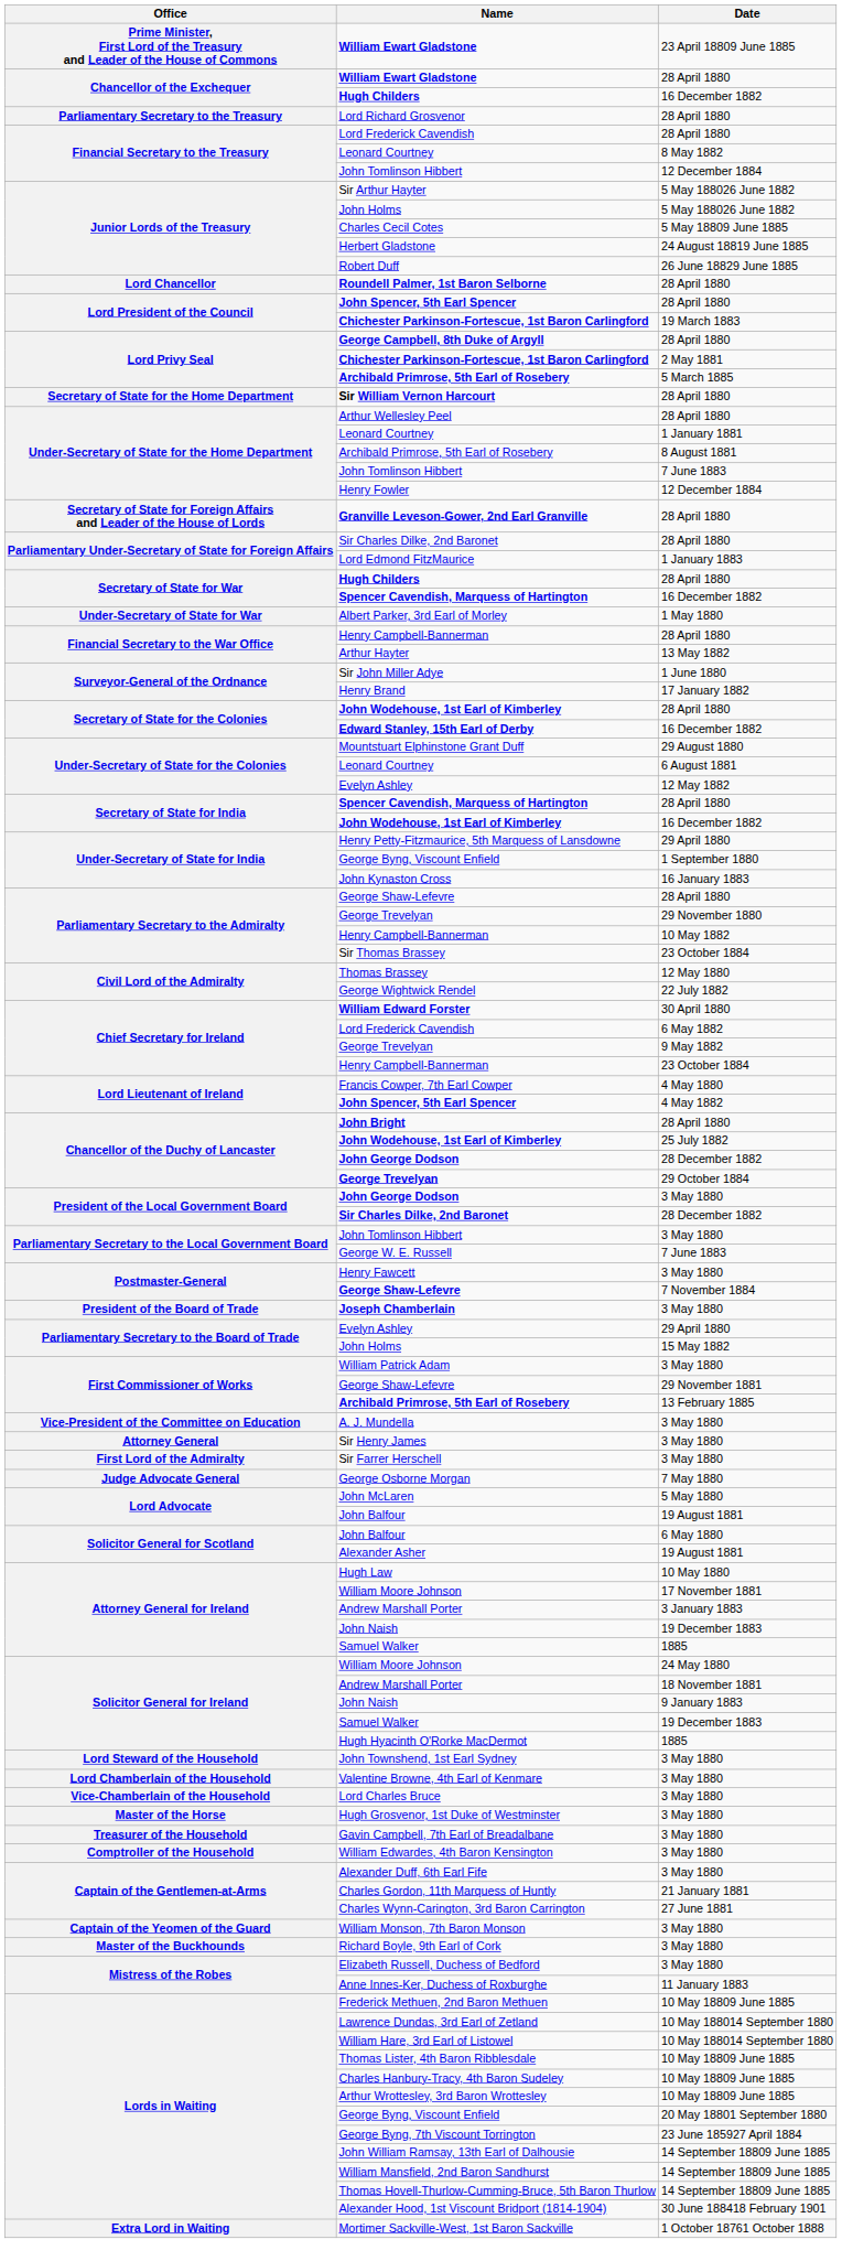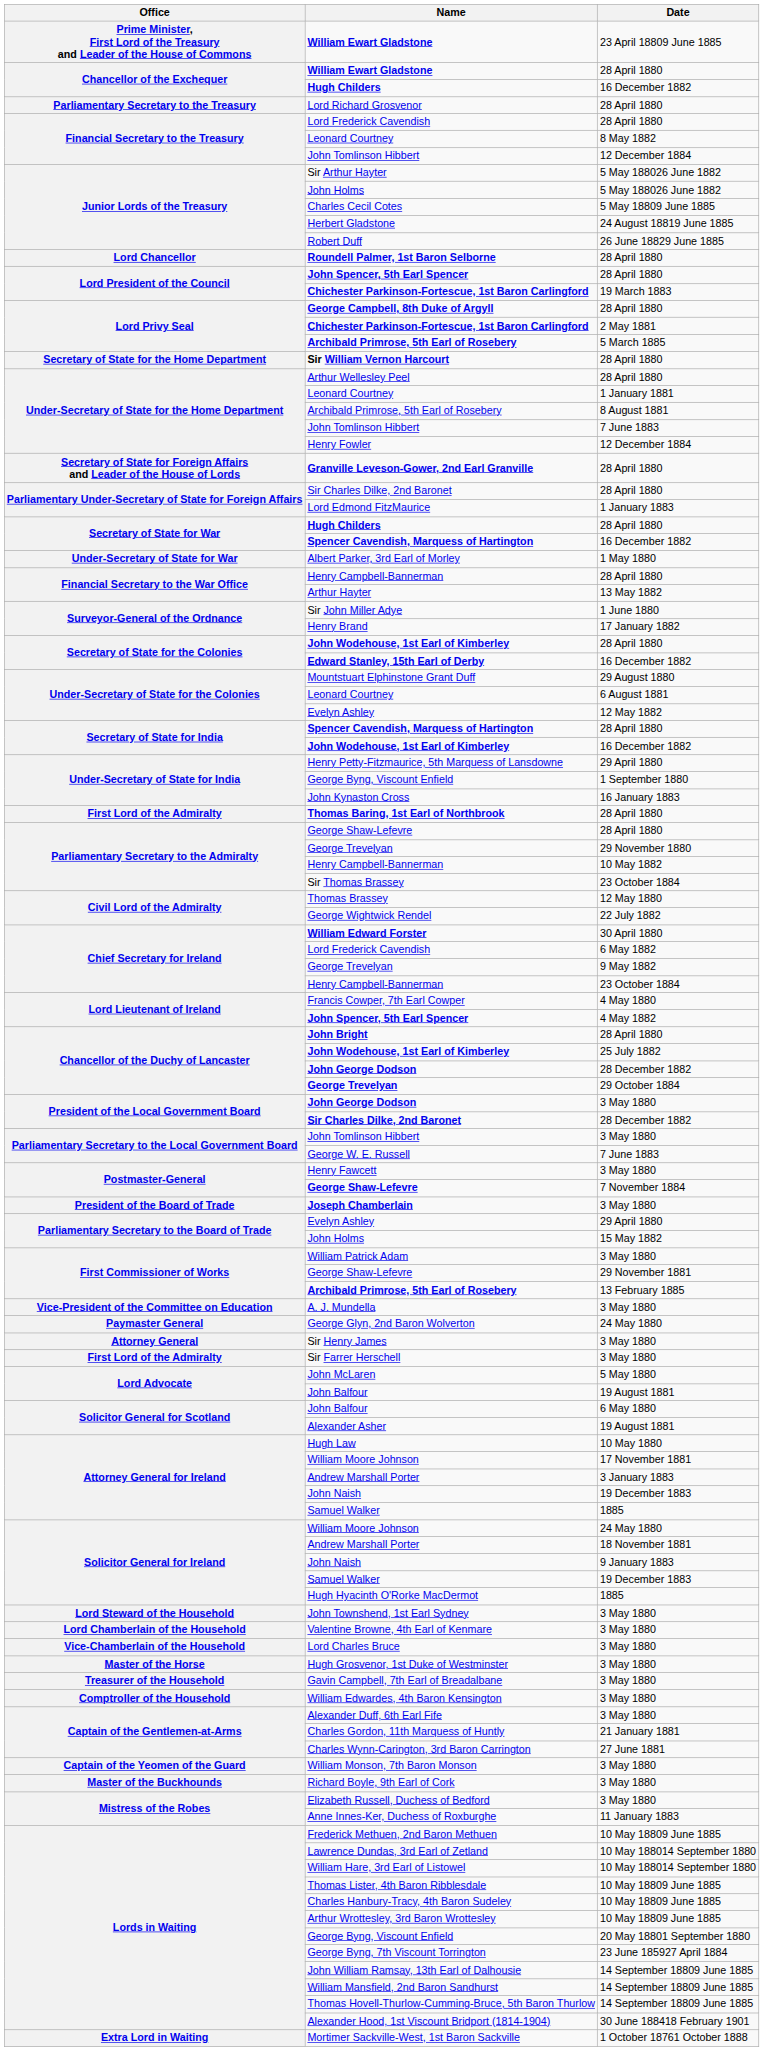 <table class="wikitable plainrowheaders">
 <tr>
 <th>Office</th>
 <th>Name</th>
 <th>Date</th>
 </tr>
 <tr>
 <th scope=row><a href='#'>Prime Minister</a>, <br> <a href='#'>First Lord of the Treasury</a> <br> and <a href='#'>Leader of the House of Commons</a></th>
 <td><strong><a href='#'>William Ewart Gladstone</a></strong></td>
 <td>23 April 18809 June 1885</td>
 </tr>
 <tr>
 <th scope=row rowspan=2><a href='#'>Chancellor of the Exchequer</a></th>
 <td><strong><a href='#'>William Ewart Gladstone</a></strong></td>
 <td>28 April 1880</td>
 </tr>
 <tr>
 <td><strong><a href='#'>Hugh Childers</a></strong></td>
 <td>16 December 1882</td>
 </tr>
 <tr>
 <th scope=row><a href='#'>Parliamentary Secretary to the Treasury</a></th>
 <td><a href='#'>Lord Richard Grosvenor</a></td>
 <td>28 April 1880</td>
 </tr>
 <tr>
 <th scope=row rowspan=3><a href='#'>Financial Secretary to the Treasury</a></th>
 <td><a href='#'>Lord Frederick Cavendish</a></td>
 <td>28 April 1880</td>
 </tr>
 <tr>
 <td><a href='#'>Leonard Courtney</a></td>
 <td>8 May 1882</td>
 </tr>
 <tr>
 <td><a href='#'>John Tomlinson Hibbert</a></td>
 <td>12 December 1884</td>
 </tr>
 <tr>
 <th scope=row rowspan=5><a href='#'>Junior Lords of the Treasury</a></th>
 <td>Sir <a href='#'>Arthur Hayter</a></td>
 <td>5 May 188026 June 1882</td>
 </tr>
 <tr>
 <td><a href='#'>John Holms</a></td>
 <td>5 May 188026 June 1882</td>
 </tr>
 <tr>
 <td><a href='#'>Charles Cecil Cotes</a></td>
 <td>5 May 18809 June 1885</td>
 </tr>
 <tr>
 <td><a href='#'>Herbert Gladstone</a></td>
 <td>24 August 18819 June 1885</td>
 </tr>
 <tr>
 <td><a href='#'>Robert Duff</a></td>
 <td>26 June 18829 June 1885</td>
 </tr>
 <tr>
 <th scope=row><a href='#'>Lord Chancellor</a></th>
 <td><strong><a href='#'>Roundell Palmer, 1st Baron Selborne</a></strong></td>
 <td>28 April 1880</td>
 </tr>
 <tr>
 <th scope=row rowspan=2><a href='#'>Lord President of the Council</a></th>
 <td><strong><a href='#'>John Spencer, 5th Earl Spencer</a></strong></td>
 <td>28 April 1880</td>
 </tr>
 <tr>
 <td><strong><a href='#'>Chichester Parkinson-Fortescue, 1st Baron Carlingford</a></strong></td>
 <td>19 March 1883</td>
 </tr>
 <tr>
 <th scope=row rowspan=3><a href='#'>Lord Privy Seal</a></th>
 <td><strong><a href='#'>George Campbell, 8th Duke of Argyll</a></strong></td>
 <td>28 April 1880</td>
 </tr>
 <tr>
 <td><strong><a href='#'>Chichester Parkinson-Fortescue, 1st Baron Carlingford</a></strong></td>
 <td>2 May 1881</td>
 </tr>
 <tr>
 <td><strong><a href='#'>Archibald Primrose, 5th Earl of Rosebery</a></strong></td>
 <td>5 March 1885</td>
 </tr>
 <tr>
 <th scope=row><a href='#'>Secretary of State for the Home Department</a></th>
 <td><strong>Sir <a href='#'>William Vernon Harcourt</a></strong></td>
 <td>28 April 1880</td>
 </tr>
 <tr>
 <th scope=row rowspan=5><a href='#'>Under-Secretary of State for the Home Department</a></th>
 <td><a href='#'>Arthur Wellesley Peel</a></td>
 <td>28 April 1880</td>
 </tr>
 <tr>
 <td><a href='#'>Leonard Courtney</a></td>
 <td>1 January 1881</td>
 </tr>
 <tr>
 <td><a href='#'>Archibald Primrose, 5th Earl of Rosebery</a></td>
 <td>8 August 1881</td>
 </tr>
 <tr>
 <td><a href='#'>John Tomlinson Hibbert</a></td>
 <td>7 June 1883</td>
 </tr>
 <tr>
 <td><a href='#'>Henry Fowler</a></td>
 <td>12 December 1884</td>
 </tr>
 <tr>
 <th scope=row><a href='#'>Secretary of State for Foreign Affairs</a> <br> and <a href='#'>Leader of the House of Lords</a></th>
 <td><strong><a href='#'>Granville Leveson-Gower, 2nd Earl Granville</a></strong></td>
 <td>28 April 1880</td>
 </tr>
 <tr>
 <th scope=row rowspan=2><a href='#'>Parliamentary Under-Secretary of State for Foreign Affairs</a></th>
 <td><a href='#'>Sir Charles Dilke, 2nd Baronet</a></td>
 <td>28 April 1880</td>
 </tr>
 <tr>
 <td><a href='#'>Lord Edmond FitzMaurice</a></td>
 <td>1 January 1883</td>
 </tr>
 <tr>
 <th scope=row rowspan=2><a href='#'>Secretary of State for War</a></th>
 <td><strong><a href='#'>Hugh Childers</a></strong></td>
 <td>28 April 1880</td>
 </tr>
 <tr>
 <td><strong><a href='#'>Spencer Cavendish, Marquess of Hartington</a></strong></td>
 <td>16 December 1882</td>
 </tr>
 <tr>
 <th scope=row><a href='#'>Under-Secretary of State for War</a></th>
 <td><a href='#'>Albert Parker, 3rd Earl of Morley</a></td>
 <td>1 May 1880</td>
 </tr>
 <tr>
 <th scope=row rowspan=2><a href='#'>Financial Secretary to the War Office</a></th>
 <td><a href='#'>Henry Campbell-Bannerman</a></td>
 <td>28 April 1880</td>
 </tr>
 <tr>
 <td><a href='#'>Arthur Hayter</a></td>
 <td>13 May 1882</td>
 </tr>
 <tr>
 <th scope=row rowspan=2><a href='#'>Surveyor-General of the Ordnance</a></th>
 <td>Sir <a href='#'>John Miller Adye</a></td>
 <td>1 June 1880</td>
 </tr>
 <tr>
 <td><a href='#'>Henry Brand</a></td>
 <td>17 January 1882</td>
 </tr>
 <tr>
 <th scope=row rowspan=2><a href='#'>Secretary of State for the Colonies</a></th>
 <td><strong><a href='#'>John Wodehouse, 1st Earl of Kimberley</a></strong></td>
 <td>28 April 1880</td>
 </tr>
 <tr>
 <td><strong><a href='#'>Edward Stanley, 15th Earl of Derby</a></strong></td>
 <td>16 December 1882</td>
 </tr>
 <tr>
 <th scope=row rowspan=3><a href='#'>Under-Secretary of State for the Colonies</a></th>
 <td><a href='#'>Mountstuart Elphinstone Grant Duff</a></td>
 <td>29 August 1880</td>
 </tr>
 <tr>
 <td><a href='#'>Leonard Courtney</a></td>
 <td>6 August 1881</td>
 </tr>
 <tr>
 <td><a href='#'>Evelyn Ashley</a></td>
 <td>12 May 1882</td>
 </tr>
 <tr>
 <th scope=row rowspan=2><a href='#'>Secretary of State for India</a></th>
 <td><strong><a href='#'>Spencer Cavendish, Marquess of Hartington</a></strong></td>
 <td>28 April 1880</td>
 </tr>
 <tr>
 <td><strong><a href='#'>John Wodehouse, 1st Earl of Kimberley</a></strong></td>
 <td>16 December 1882</td>
 </tr>
 <tr>
 <th scope=row rowspan=3><a href='#'>Under-Secretary of State for India</a></th>
 <td><a href='#'>Henry Petty-Fitzmaurice, 5th Marquess of Lansdowne</a></td>
 <td>29 April 1880</td>
 </tr>
 <tr>
 <td><a href='#'>George Byng, Viscount Enfield</a></td>
 <td>1 September 1880</td>
 </tr>
 <tr>
 <td><a href='#'>John Kynaston Cross</a></td>
 <td>16 January 1883</td>
 </tr>
 <tr>
+<th scope=row><a href='#'>First Lord of the Admiralty</a></th>
+<td><strong><a href='#'>Thomas Baring, 1st Earl of Northbrook</a></strong></td>
+<td>28 April 1880</td>
+</tr>
+<tr>
 <th scope=row rowspan=4><a href='#'>Parliamentary Secretary to the Admiralty</a></th>
 <td><a href='#'>George Shaw-Lefevre</a></td>
 <td>28 April 1880</td>
 </tr>
 <tr>
 <td><a href='#'>George Trevelyan</a></td>
 <td>29 November 1880</td>
 </tr>
 <tr>
 <td><a href='#'>Henry Campbell-Bannerman</a></td>
 <td>10 May 1882</td>
 </tr>
 <tr>
 <td>Sir <a href='#'>Thomas Brassey</a></td>
 <td>23 October 1884</td>
 </tr>
 <tr>
 <th scope=row rowspan=2><a href='#'>Civil Lord of the Admiralty</a></th>
 <td><a href='#'>Thomas Brassey</a></td>
 <td>12 May 1880</td>
 </tr>
 <tr>
 <td><a href='#'>George Wightwick Rendel</a></td>
 <td>22 July 1882</td>
 </tr>
 <tr>
 <th scope=row rowspan=4><a href='#'>Chief Secretary for Ireland</a></th>
 <td><strong><a href='#'>William Edward Forster</a></strong></td>
 <td>30 April 1880</td>
 </tr>
 <tr>
 <td><a href='#'>Lord Frederick Cavendish</a></td>
 <td>6 May 1882</td>
 </tr>
 <tr>
 <td><a href='#'>George Trevelyan</a></td>
 <td>9 May 1882</td>
 </tr>
 <tr>
 <td><a href='#'>Henry Campbell-Bannerman</a></td>
 <td>23 October 1884</td>
 </tr>
 <tr>
 <th scope=row rowspan=2><a href='#'>Lord Lieutenant of Ireland</a></th>
 <td><a href='#'>Francis Cowper, 7th Earl Cowper</a></td>
 <td>4 May 1880</td>
 </tr>
 <tr>
 <td><strong><a href='#'>John Spencer, 5th Earl Spencer</a></strong></td>
 <td>4 May 1882</td>
 </tr>
 <tr>
 <th scope=row rowspan=4><a href='#'>Chancellor of the Duchy of Lancaster</a></th>
 <td><strong><a href='#'>John Bright</a></strong></td>
 <td>28 April 1880</td>
 </tr>
 <tr>
 <td><strong><a href='#'>John Wodehouse, 1st Earl of Kimberley</a></strong></td>
 <td>25 July 1882</td>
 </tr>
 <tr>
 <td><strong><a href='#'>John George Dodson</a></strong></td>
 <td>28 December 1882</td>
 </tr>
 <tr>
 <td><strong><a href='#'>George Trevelyan</a></strong></td>
 <td>29 October 1884</td>
 </tr>
 <tr>
 <th scope=row rowspan=2><a href='#'>President of the Local Government Board</a></th>
 <td><strong><a href='#'>John George Dodson</a></strong></td>
 <td>3 May 1880</td>
 </tr>
 <tr>
 <td><strong><a href='#'>Sir Charles Dilke, 2nd Baronet</a></strong></td>
 <td>28 December 1882</td>
 </tr>
 <tr>
 <th scope=row rowspan=2><a href='#'>Parliamentary Secretary to the Local Government Board</a></th>
 <td><a href='#'>John Tomlinson Hibbert</a></td>
 <td>3 May 1880</td>
 </tr>
 <tr>
 <td><a href='#'>George W. E. Russell</a></td>
 <td>7 June 1883</td>
 </tr>
 <tr>
 <th scope=row rowspan=2><a href='#'>Postmaster-General</a></th>
 <td><a href='#'>Henry Fawcett</a></td>
 <td>3 May 1880</td>
 </tr>
 <tr>
 <td><strong><a href='#'>George Shaw-Lefevre</a></strong></td>
 <td>7 November 1884</td>
 </tr>
 <tr>
 <th scope=row><a href='#'>President of the Board of Trade</a></th>
 <td><strong><a href='#'>Joseph Chamberlain</a></strong></td>
 <td>3 May 1880</td>
 </tr>
 <tr>
 <th scope=row rowspan=2><a href='#'>Parliamentary Secretary to the Board of Trade</a></th>
 <td><a href='#'>Evelyn Ashley</a></td>
 <td>29 April 1880</td>
 </tr>
 <tr>
 <td><a href='#'>John Holms</a></td>
 <td>15 May 1882</td>
 </tr>
 <tr>
 <th scope=row rowspan=3><a href='#'>First Commissioner of Works</a></th>
 <td><a href='#'>William Patrick Adam</a></td>
 <td>3 May 1880</td>
 </tr>
 <tr>
 <td><a href='#'>George Shaw-Lefevre</a></td>
 <td>29 November 1881</td>
 </tr>
 <tr>
 <td><strong><a href='#'>Archibald Primrose, 5th Earl of Rosebery</a></strong></td>
 <td>13 February 1885</td>
 </tr>
 <tr>
 <th scope=row><a href='#'>Vice-President of the Committee on Education</a></th>
 <td><a href='#'>A. J. Mundella</a></td>
 <td>3 May 1880</td>
 </tr>
 <tr>
+<th scope=row><a href='#'>Paymaster General</a></th>
+<td><a href='#'>George Glyn, 2nd Baron Wolverton</a></td>
+<td>24 May 1880</td>
+</tr>
+<tr>
 <th scope=row><a href='#'>Attorney General</a></th>
 <td>Sir <a href='#'>Henry James</a></td>
 <td>3 May 1880</td>
 </tr>
 <tr>
 <th scope=row><a href='#'>First Lord of the Admiralty</a></th>
 <td>Sir <a href='#'>Farrer Herschell</a></td>
 <td>3 May 1880</td>
-</tr>
-<tr>
-<th scope=row><a href='#'>Judge Advocate General</a></th>
-<td><a href='#'>George Osborne Morgan</a></td>
-<td>7 May 1880</td>
 </tr>
 <tr>
 <th scope=row rowspan=2><a href='#'>Lord Advocate</a></th>
 <td><a href='#'>John McLaren</a></td>
 <td>5 May 1880</td>
 </tr>
 <tr>
 <td><a href='#'>John Balfour</a></td>
 <td>19 August 1881</td>
 </tr>
 <tr>
 <th scope=row rowspan=2><a href='#'>Solicitor General for Scotland</a></th>
 <td><a href='#'>John Balfour</a></td>
 <td>6 May 1880</td>
 </tr>
 <tr>
 <td><a href='#'>Alexander Asher</a></td>
 <td>19 August 1881</td>
 </tr>
 <tr>
 <th scope=row rowspan=5><a href='#'>Attorney General for Ireland</a></th>
 <td><a href='#'>Hugh Law</a></td>
 <td>10 May 1880</td>
 </tr>
 <tr>
 <td><a href='#'>William Moore Johnson</a></td>
 <td>17 November 1881</td>
 </tr>
 <tr>
 <td><a href='#'>Andrew Marshall Porter</a></td>
 <td>3 January 1883</td>
 </tr>
 <tr>
 <td><a href='#'>John Naish</a></td>
 <td>19 December 1883</td>
 </tr>
 <tr>
 <td><a href='#'>Samuel Walker</a></td>
 <td>1885</td>
 </tr>
 <tr>
 <th scope=row rowspan=5><a href='#'>Solicitor General for Ireland</a></th>
 <td><a href='#'>William Moore Johnson</a></td>
 <td>24 May 1880</td>
 </tr>
 <tr>
 <td><a href='#'>Andrew Marshall Porter</a></td>
 <td>18 November 1881</td>
 </tr>
 <tr>
 <td><a href='#'>John Naish</a></td>
 <td>9 January 1883</td>
 </tr>
 <tr>
 <td><a href='#'>Samuel Walker</a></td>
 <td>19 December 1883</td>
 </tr>
 <tr>
 <td><a href='#'>Hugh Hyacinth O'Rorke MacDermot</a></td>
 <td>1885</td>
 </tr>
 <tr>
 <th scope=row><a href='#'>Lord Steward of the Household</a></th>
 <td><a href='#'>John Townshend, 1st Earl Sydney</a></td>
 <td>3 May 1880</td>
 </tr>
 <tr>
 <th scope=row><a href='#'>Lord Chamberlain of the Household</a></th>
 <td><a href='#'>Valentine Browne, 4th Earl of Kenmare</a></td>
 <td>3 May 1880</td>
 </tr>
 <tr>
 <th scope=row><a href='#'>Vice-Chamberlain of the Household</a></th>
 <td><a href='#'>Lord Charles Bruce</a></td>
 <td>3 May 1880</td>
 </tr>
 <tr>
 <th scope=row><a href='#'>Master of the Horse</a></th>
 <td><a href='#'>Hugh Grosvenor, 1st Duke of Westminster</a></td>
 <td>3 May 1880</td>
 </tr>
 <tr>
 <th scope=row><a href='#'>Treasurer of the Household</a></th>
 <td><a href='#'>Gavin Campbell, 7th Earl of Breadalbane</a></td>
 <td>3 May 1880</td>
 </tr>
 <tr>
 <th scope=row><a href='#'>Comptroller of the Household</a></th>
 <td><a href='#'>William Edwardes, 4th Baron Kensington</a></td>
 <td>3 May 1880</td>
 </tr>
 <tr>
 <th scope=row rowspan=3><a href='#'>Captain of the Gentlemen-at-Arms</a></th>
 <td><a href='#'>Alexander Duff, 6th Earl Fife</a></td>
 <td>3 May 1880</td>
 </tr>
 <tr>
 <td><a href='#'>Charles Gordon, 11th Marquess of Huntly</a></td>
 <td>21 January 1881</td>
 </tr>
 <tr>
 <td><a href='#'>Charles Wynn-Carington, 3rd Baron Carrington</a></td>
 <td>27 June 1881</td>
 </tr>
 <tr>
 <th scope=row><a href='#'>Captain of the Yeomen of the Guard</a></th>
 <td><a href='#'>William Monson, 7th Baron Monson</a></td>
 <td>3 May 1880</td>
 </tr>
 <tr>
 <th scope=row><a href='#'>Master of the Buckhounds</a></th>
 <td><a href='#'>Richard Boyle, 9th Earl of Cork</a></td>
 <td>3 May 1880</td>
 </tr>
 <tr>
 <th scope=row rowspan=2><a href='#'>Mistress of the Robes</a></th>
 <td><a href='#'>Elizabeth Russell, Duchess of Bedford</a></td>
 <td>3 May 1880</td>
 </tr>
 <tr>
 <td><a href='#'>Anne Innes-Ker, Duchess of Roxburghe</a></td>
 <td>11 January 1883</td>
 </tr>
 <tr>
 <th scope=row rowspan=12><a href='#'>Lords in Waiting</a></th>
 <td><a href='#'>Frederick Methuen, 2nd Baron Methuen</a></td>
 <td>10 May 18809 June 1885</td>
 </tr>
 <tr>
 <td><a href='#'>Lawrence Dundas, 3rd Earl of Zetland</a></td>
 <td>10 May 188014 September 1880</td>
 </tr>
 <tr>
 <td><a href='#'>William Hare, 3rd Earl of Listowel</a></td>
 <td>10 May 188014 September 1880</td>
 </tr>
 <tr>
 <td><a href='#'>Thomas Lister, 4th Baron Ribblesdale</a></td>
 <td>10 May 18809 June 1885</td>
 </tr>
 <tr>
 <td><a href='#'>Charles Hanbury-Tracy, 4th Baron Sudeley</a></td>
 <td>10 May 18809 June 1885</td>
 </tr>
 <tr>
 <td><a href='#'>Arthur Wrottesley, 3rd Baron Wrottesley</a></td>
 <td>10 May 18809 June 1885</td>
 </tr>
 <tr>
 <td><a href='#'>George Byng, Viscount Enfield</a></td>
 <td>20 May 18801 September 1880</td>
 </tr>
 <tr>
 <td><a href='#'>George Byng, 7th Viscount Torrington</a></td>
 <td>23 June 185927 April 1884</td>
 </tr>
 <tr>
 <td><a href='#'>John William Ramsay, 13th Earl of Dalhousie</a></td>
 <td>14 September 18809 June 1885</td>
 </tr>
 <tr>
 <td><a href='#'>William Mansfield, 2nd Baron Sandhurst</a></td>
 <td>14 September 18809 June 1885</td>
 </tr>
 <tr>
 <td><a href='#'>Thomas Hovell-Thurlow-Cumming-Bruce, 5th Baron Thurlow</a></td>
 <td>14 September 18809 June 1885</td>
 </tr>
 <tr>
 <td><a href='#'>Alexander Hood, 1st Viscount Bridport (1814-1904)</a></td>
 <td>30 June 188418 February 1901</td>
 </tr>
 <tr>
 <th scope=row><a href='#'>Extra Lord in Waiting</a></th>
 <td><a href='#'>Mortimer Sackville-West, 1st Baron Sackville</a></td>
 <td>1 October 18761 October 1888</td>
 </tr>
 </table>
